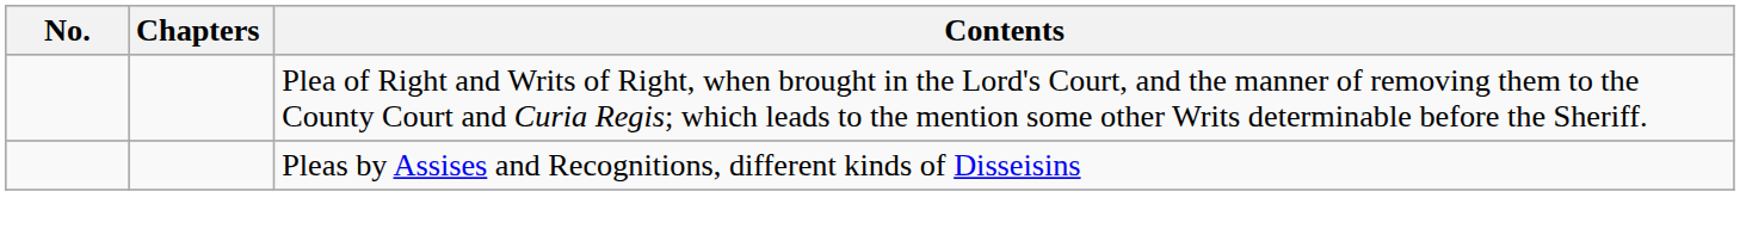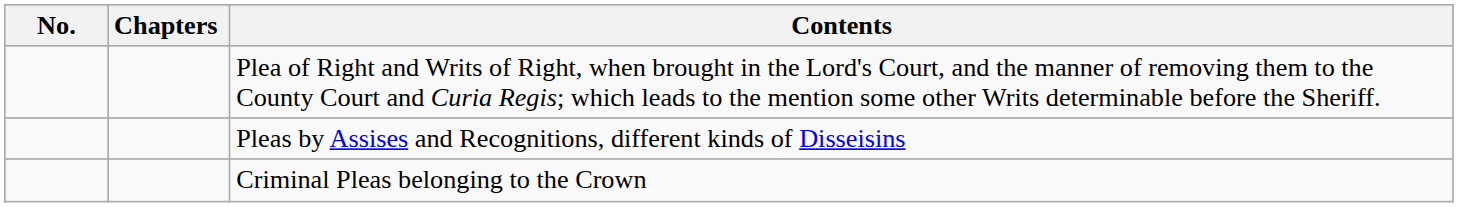 <table class="wikitable" border="1" style="width:100%" cellpadding="4">
 <tr>
 <th>    No.    </th>
 <th>Chapters </th>
 <th>Contents</th>
 </tr>
 <tr>
 <td></td>
 <td></td>
 <td>Plea of Right and Writs of Right, when brought in the Lord's Court, and the manner of removing them to the County Court and <em>Curia Regis</em>; which leads to the mention some other Writs determinable before the Sheriff.</td>
 </tr>
 <tr>
 <td></td>
 <td></td>
 <td>Pleas by <a href='#'>Assises</a> and Recognitions, different kinds of <a href='#'>Disseisins</a></td>
 </tr>
+<tr>
+<td></td>
+<td></td>
+<td>Criminal Pleas belonging to the Crown</td>
+</tr>
 </table>
